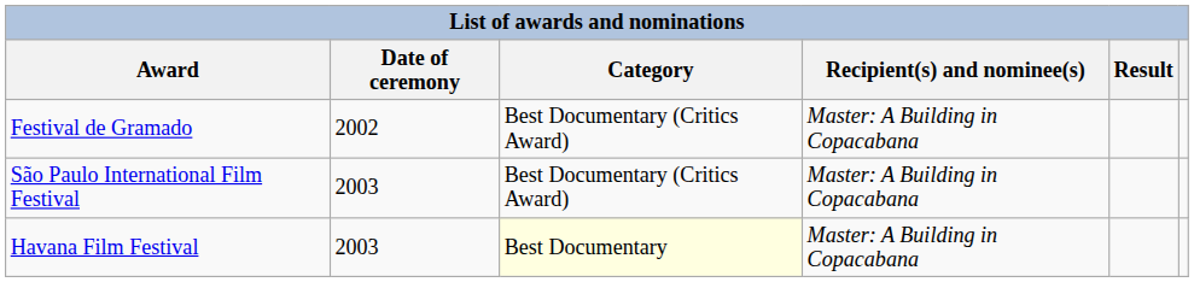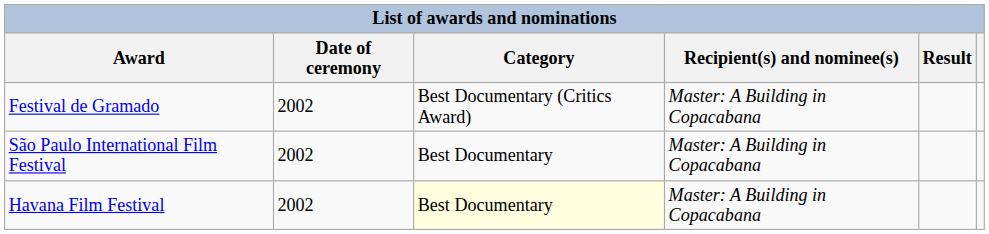 <table class="wikitable sortable">
 <tr style="background:#ccc; text-align:center;">
 <th colspan="6" style="background: LightSteelBlue;">List of awards and nominations</th>
 </tr>
 <tr style="background:#ccc; text-align:center;">
 <th scope="col">Award</th>
 <th scope="col">Date of ceremony</th>
 <th scope="col">Category</th>
 <th scope="col">Recipient(s) and nominee(s)</th>
 <th scope="col">Result</th>
 <th scope="col" class="unsortable"></th>
 </tr>
 <tr>
 <td rowspan="1"><a href='#'>Festival de Gramado</a></td>
 <td>2002</td>
 <td>Best Documentary (Critics Award)</td>
 <td><em>Master: A Building in Copacabana</em></td>
 <td></td>
 <td style="text-align:center;"></td>
 </tr>
 <tr>
 <td rowspan="1"><a href='#'>São Paulo International Film Festival</a></td>
-<td>2003</td>
-<td>Best Documentary (Critics Award)</td>
+<td>2002</td>
+<td>Best Documentary</td>
 <td><em>Master: A Building in Copacabana</em></td>
 <td></td>
 <td style="text-align:center;"></td>
 </tr>
 <tr>
 <td rowspan="1"><a href='#'>Havana Film Festival</a></td>
-<td>2003</td>
+<td>2002</td>
 <td style="background: lightyellow;">Best Documentary</td>
 <td><em>Master: A Building in Copacabana</em></td>
 <td></td>
 <td style="text-align:center;"></td>
 </tr>
 </table>
